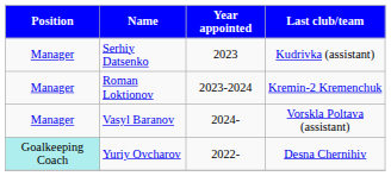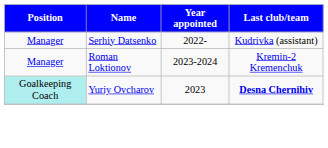 <table class="wikitable" style="text-align:center;width:80%;">
 <tr>
 <th style=background:blue;color:white>Position</th>
 <th style=background:blue;color:white>Name</th>
 <th style=background:blue;color:white>Year appointed</th>
 <th style=background:blue;color:white>Last club/team</th>
 </tr>
 <tr>
 <td><a href='#'>Manager</a></td>
 <td align=left> <a href='#'>Serhiy Datsenko</a></td>
-<td>2023</td>
+<td>2022-</td>
 <td><a href='#'>Kudrivka</a> (assistant)</td>
 </tr>
 <tr>
 <td><a href='#'>Manager</a></td>
 <td align=left> <a href='#'>Roman Loktionov</a></td>
 <td>2023-2024</td>
 <td><a href='#'>Kremin-2 Kremenchuk</a></td>
 </tr>
 <tr>
-<td><a href='#'>Manager</a></td>
-<td align=left> <a href='#'>Vasyl Baranov</a></td>
-<td>2024-</td>
-<td><a href='#'>Vorskla Poltava</a> (assistant)</td>
-</tr>
-<tr>
 <td style="background: paleturquoise;">Goalkeeping Coach</td>
 <td align=left> <a href='#'>Yuriy Ovcharov</a></td>
-<td>2022-</td>
-<td><a href='#'>Desna Chernihiv</a></td>
+<td>2023</td>
+<td><strong><a href='#'>Desna Chernihiv</a></strong></td>
 </tr>
 <tr>
 </tr>
 </table>
